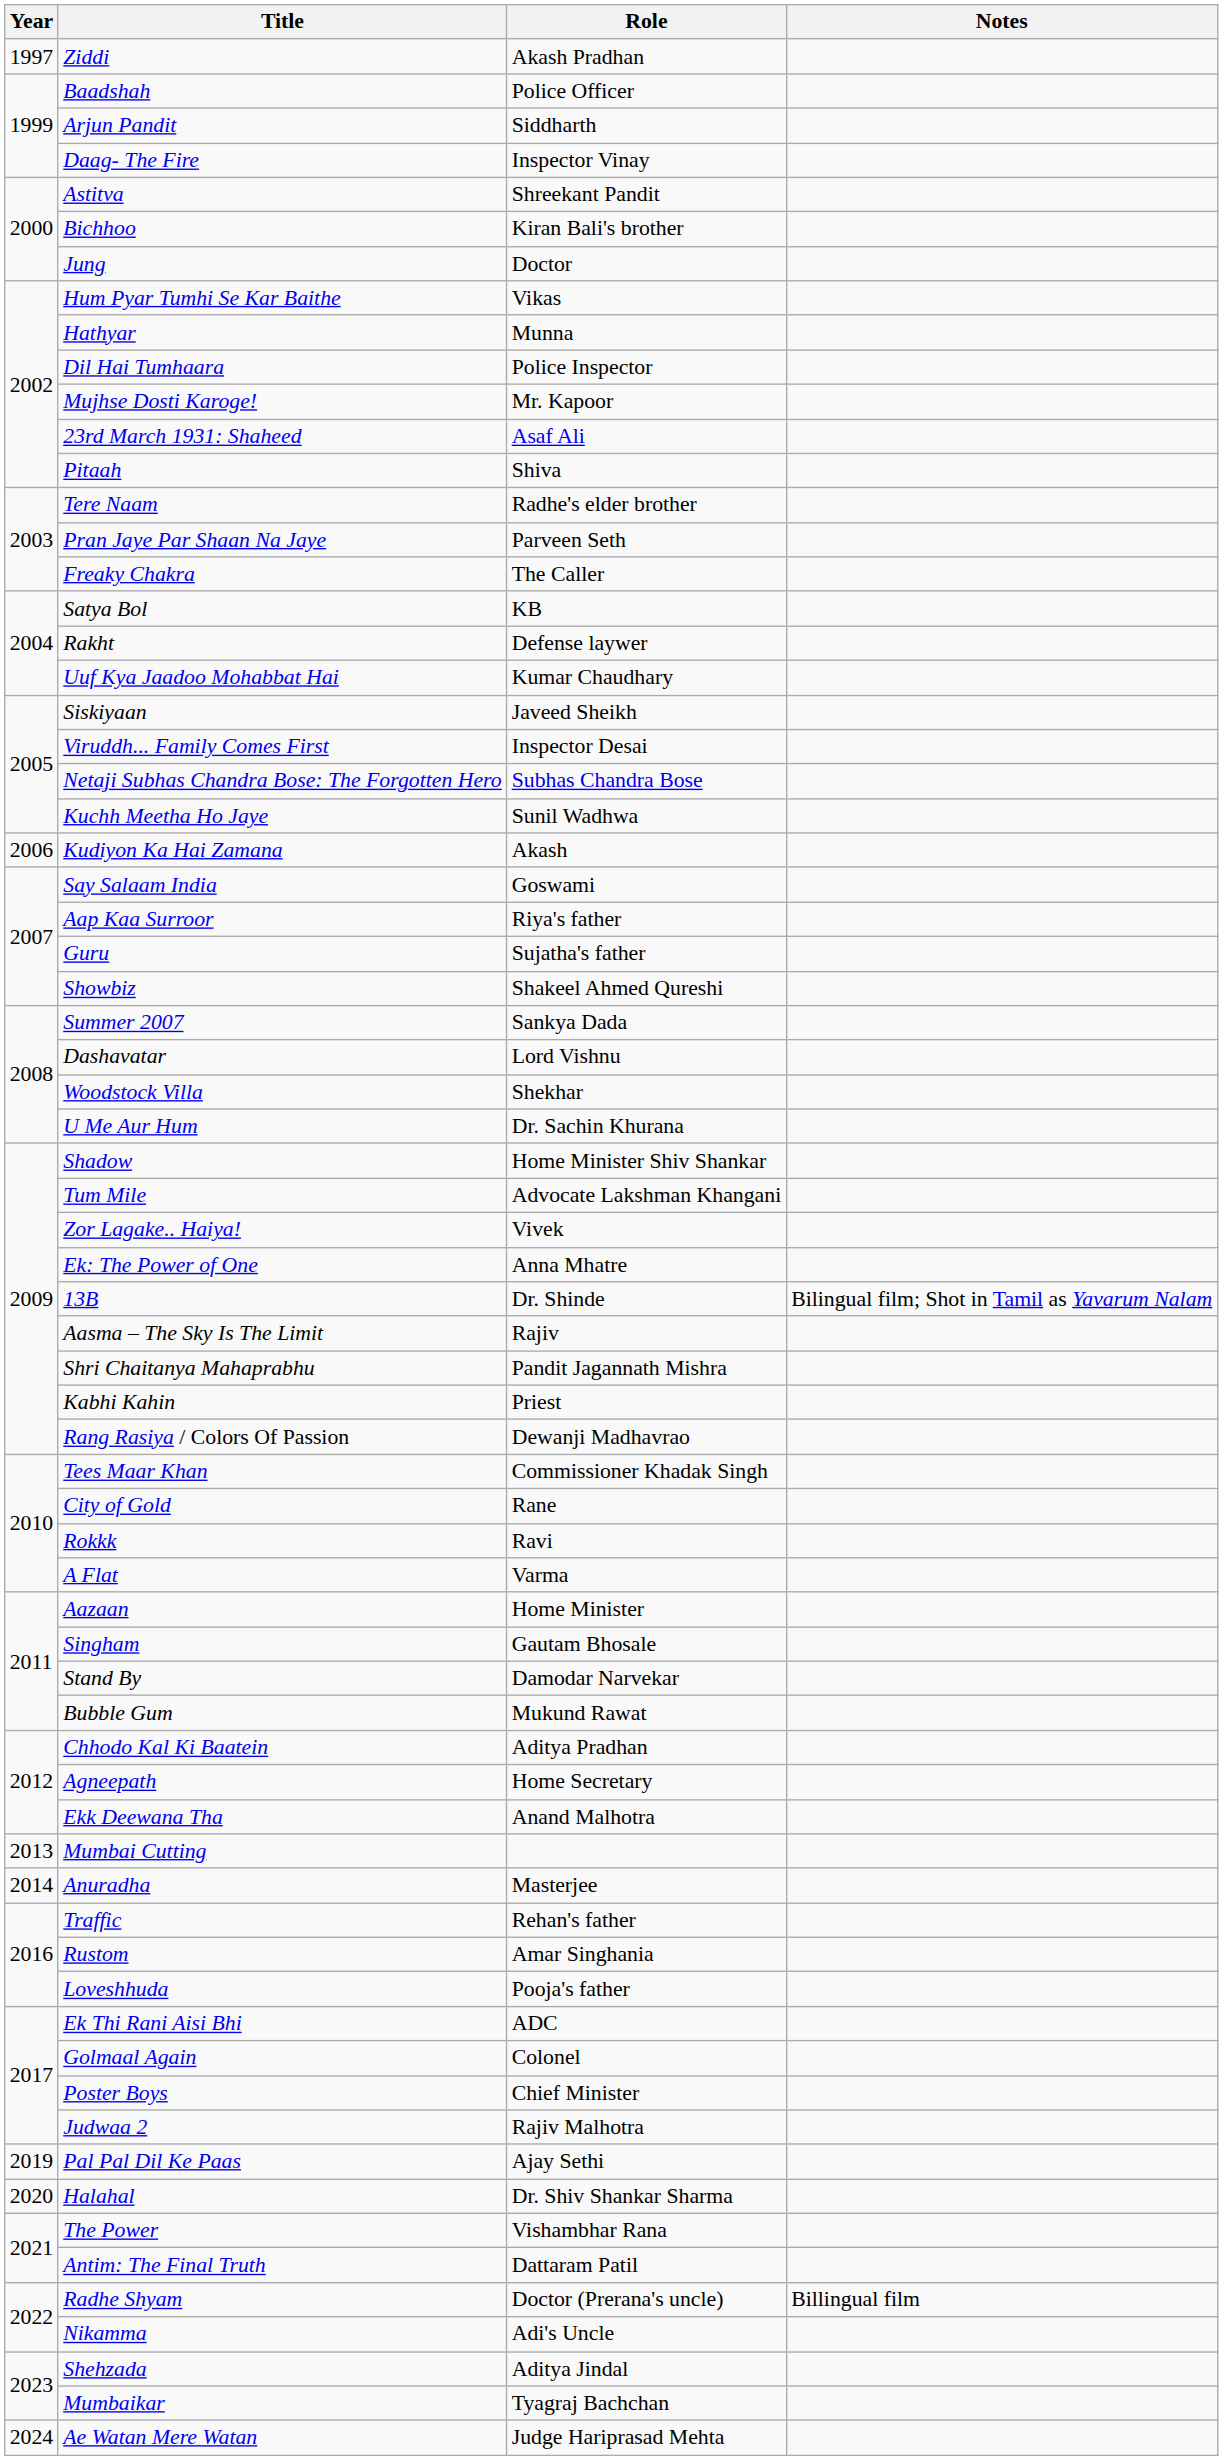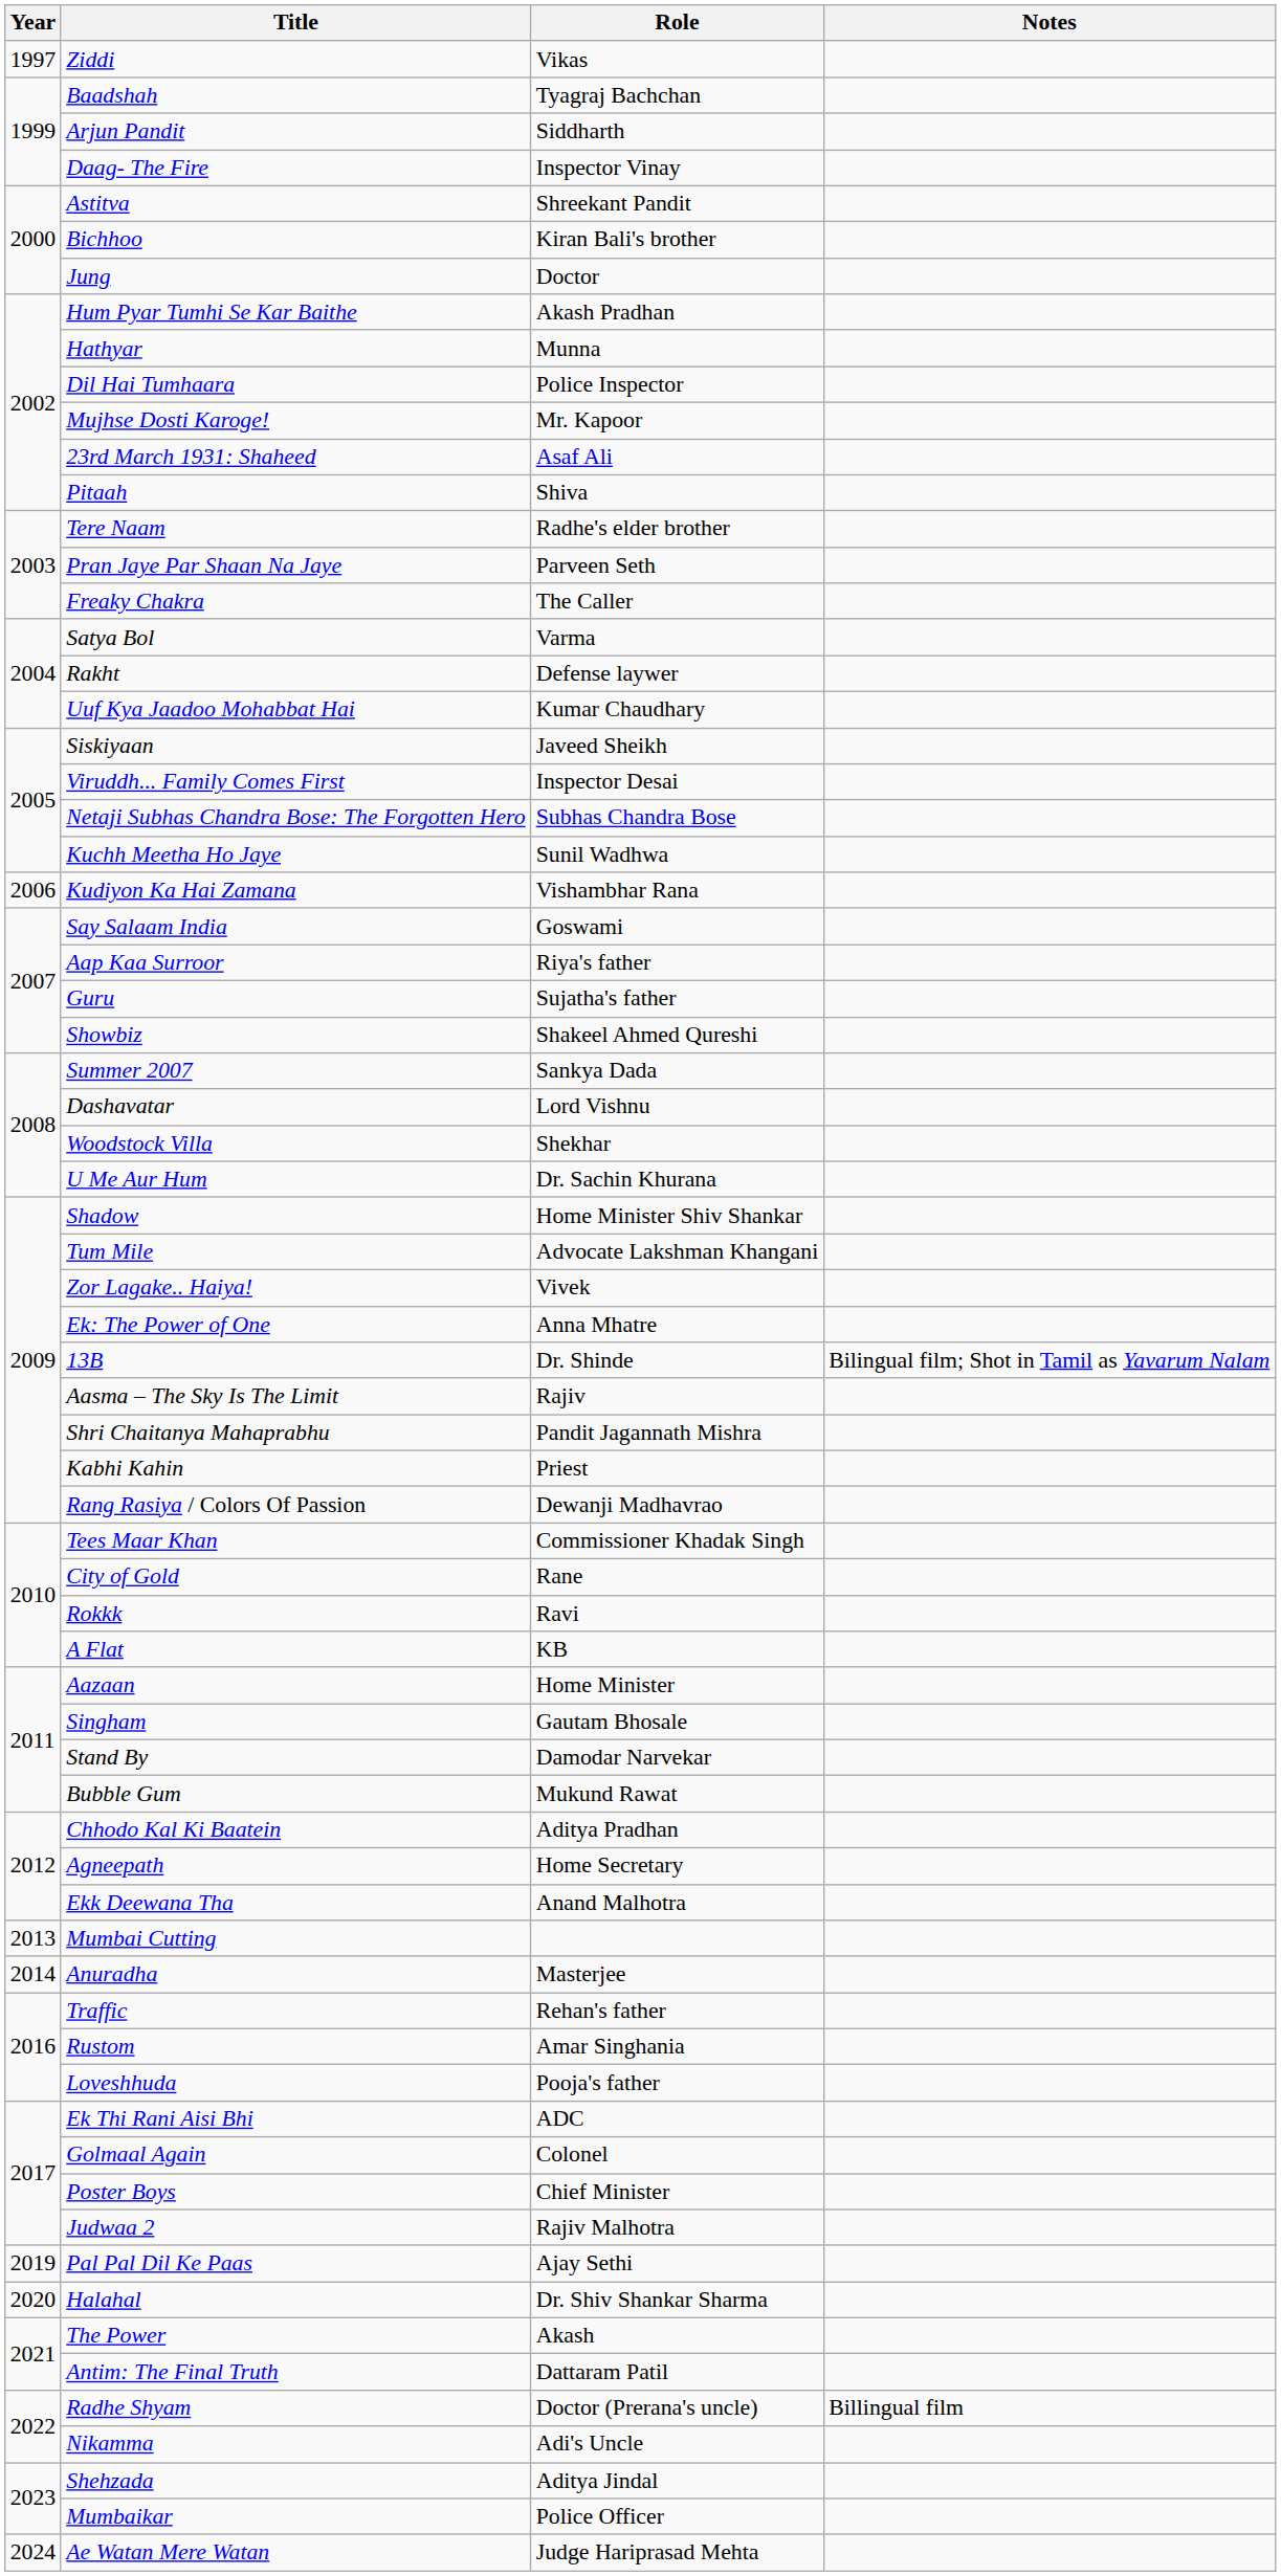 <table class="wikitable plainrowheaders sortable" style="margin-right: 0;">
 <tr>
 <th>Year</th>
 <th>Title</th>
 <th>Role</th>
 <th>Notes</th>
 </tr>
 <tr>
 <td>1997</td>
 <td><em><a href='#'>Ziddi</a></em></td>
-<td>Akash Pradhan</td>
+<td>Vikas</td>
 <td></td>
 </tr>
 <tr>
 <td rowspan="3">1999</td>
 <td><em><a href='#'>Baadshah</a></em></td>
-<td>Police Officer</td>
+<td>Tyagraj Bachchan</td>
 <td></td>
 </tr>
 <tr>
 <td><em><a href='#'>Arjun Pandit</a></em></td>
 <td>Siddharth</td>
 <td></td>
 </tr>
 <tr>
 <td><em><a href='#'>Daag- The Fire</a></em></td>
 <td>Inspector Vinay</td>
 <td></td>
 </tr>
 <tr>
 <td rowspan="3">2000</td>
 <td><em><a href='#'>Astitva</a></em></td>
 <td>Shreekant Pandit</td>
 <td></td>
 </tr>
 <tr>
 <td><em><a href='#'>Bichhoo</a></em></td>
 <td>Kiran Bali's brother</td>
 <td></td>
 </tr>
 <tr>
 <td><em><a href='#'>Jung</a></em></td>
 <td>Doctor</td>
 <td></td>
 </tr>
 <tr>
 <td rowspan="6">2002</td>
 <td><em><a href='#'>Hum Pyar Tumhi Se Kar Baithe</a></em></td>
-<td>Vikas</td>
+<td>Akash Pradhan</td>
 <td></td>
 </tr>
 <tr>
 <td><em><a href='#'>Hathyar</a></em></td>
 <td>Munna</td>
 <td></td>
 </tr>
 <tr>
 <td><em><a href='#'>Dil Hai Tumhaara</a></em></td>
 <td>Police Inspector</td>
 <td></td>
 </tr>
 <tr>
 <td><em><a href='#'>Mujhse Dosti Karoge!</a></em></td>
 <td>Mr. Kapoor</td>
 <td></td>
 </tr>
 <tr>
 <td><em><a href='#'>23rd March 1931: Shaheed</a></em></td>
 <td><a href='#'>Asaf Ali</a></td>
 <td></td>
 </tr>
 <tr>
 <td><em><a href='#'>Pitaah</a></em></td>
 <td>Shiva</td>
 <td></td>
 </tr>
 <tr>
 <td rowspan="3">2003</td>
 <td><em><a href='#'>Tere Naam</a></em></td>
 <td>Radhe's elder brother</td>
 <td></td>
 </tr>
 <tr>
 <td><em><a href='#'>Pran Jaye Par Shaan Na Jaye</a></em></td>
 <td>Parveen Seth</td>
 <td></td>
 </tr>
 <tr>
 <td><em><a href='#'>Freaky Chakra</a></em></td>
 <td>The Caller</td>
 <td></td>
 </tr>
 <tr>
 <td rowspan="3">2004</td>
 <td><em>Satya Bol</em></td>
-<td>KB</td>
+<td>Varma</td>
 <td></td>
 </tr>
 <tr>
 <td><em>Rakht</em></td>
 <td>Defense laywer</td>
 <td></td>
 </tr>
 <tr>
 <td><em><a href='#'>Uuf Kya Jaadoo Mohabbat Hai</a></em></td>
 <td>Kumar Chaudhary</td>
 <td></td>
 </tr>
 <tr>
 <td rowspan="4">2005</td>
 <td><em>Siskiyaan</em></td>
 <td>Javeed Sheikh</td>
 <td></td>
 </tr>
 <tr>
 <td><em><a href='#'>Viruddh... Family Comes First</a></em></td>
 <td>Inspector Desai</td>
 <td></td>
 </tr>
 <tr>
 <td><em><a href='#'>Netaji Subhas Chandra Bose: The Forgotten Hero</a></em></td>
 <td><a href='#'>Subhas Chandra Bose</a></td>
 <td></td>
 </tr>
 <tr>
 <td><em><a href='#'>Kuchh Meetha Ho Jaye</a></em></td>
 <td>Sunil Wadhwa</td>
 <td></td>
 </tr>
 <tr>
 <td>2006</td>
 <td><em><a href='#'>Kudiyon Ka Hai Zamana</a></em></td>
-<td>Akash</td>
+<td>Vishambhar Rana</td>
 <td></td>
 </tr>
 <tr>
 <td rowspan="4">2007</td>
 <td><em><a href='#'>Say Salaam India</a></em></td>
 <td>Goswami</td>
 <td></td>
 </tr>
 <tr>
 <td><em><a href='#'>Aap Kaa Surroor</a></em></td>
 <td>Riya's father</td>
 <td></td>
 </tr>
 <tr>
 <td><em><a href='#'>Guru</a></em></td>
 <td>Sujatha's father</td>
 <td></td>
 </tr>
 <tr>
 <td><em><a href='#'>Showbiz</a></em></td>
 <td>Shakeel Ahmed Qureshi</td>
 <td></td>
 </tr>
 <tr>
 <td rowspan="4">2008</td>
 <td><em><a href='#'>Summer 2007</a></em></td>
 <td>Sankya Dada</td>
 <td></td>
 </tr>
 <tr>
 <td><em>Dashavatar</em></td>
 <td>Lord Vishnu</td>
 <td></td>
 </tr>
 <tr>
 <td><em><a href='#'>Woodstock Villa</a></em></td>
 <td>Shekhar</td>
 <td></td>
 </tr>
 <tr>
 <td><em><a href='#'>U Me Aur Hum</a></em></td>
 <td>Dr. Sachin Khurana</td>
 <td></td>
 </tr>
 <tr>
 <td rowspan="9">2009</td>
 <td><em><a href='#'>Shadow</a></em></td>
 <td>Home Minister Shiv Shankar</td>
 <td></td>
 </tr>
 <tr>
 <td><em><a href='#'>Tum Mile</a></em></td>
 <td>Advocate Lakshman Khangani</td>
 <td></td>
 </tr>
 <tr>
 <td><em><a href='#'>Zor Lagake.. Haiya!</a></em></td>
 <td>Vivek</td>
 <td></td>
 </tr>
 <tr>
 <td><em><a href='#'>Ek: The Power of One</a></em></td>
 <td>Anna Mhatre</td>
 <td></td>
 </tr>
 <tr>
 <td><em><a href='#'>13B</a></em></td>
 <td>Dr. Shinde</td>
 <td>Bilingual film; Shot in <a href='#'>Tamil</a> as <em><a href='#'>Yavarum Nalam</a></em></td>
 </tr>
 <tr>
 <td><em>Aasma – The Sky Is The Limit</em></td>
 <td>Rajiv</td>
 <td></td>
 </tr>
 <tr>
 <td><em>Shri Chaitanya Mahaprabhu</em></td>
 <td>Pandit Jagannath Mishra</td>
 <td></td>
 </tr>
 <tr>
 <td><em>Kabhi Kahin</em></td>
 <td>Priest</td>
 <td></td>
 </tr>
 <tr>
 <td><em><a href='#'>Rang Rasiya</a></em> / Colors Of Passion</td>
 <td>Dewanji Madhavrao</td>
 <td></td>
 </tr>
 <tr>
 <td rowspan="4">2010</td>
 <td><em><a href='#'>Tees Maar Khan</a></em></td>
 <td>Commissioner Khadak Singh</td>
 <td></td>
 </tr>
 <tr>
 <td><em><a href='#'>City of Gold</a></em></td>
 <td>Rane</td>
 <td></td>
 </tr>
 <tr>
 <td><em><a href='#'>Rokkk</a></em></td>
 <td>Ravi</td>
 <td></td>
 </tr>
 <tr>
 <td><em><a href='#'>A Flat</a></em></td>
-<td>Varma</td>
+<td>KB</td>
 <td></td>
 </tr>
 <tr>
 <td rowspan="4">2011</td>
 <td><em><a href='#'>Aazaan</a></em></td>
 <td>Home Minister</td>
 <td></td>
 </tr>
 <tr>
 <td><em><a href='#'>Singham</a></em></td>
 <td>Gautam Bhosale</td>
 <td></td>
 </tr>
 <tr>
 <td><em>Stand By</em></td>
 <td>Damodar Narvekar</td>
 <td></td>
 </tr>
 <tr>
 <td><em>Bubble Gum</em></td>
 <td>Mukund Rawat</td>
 <td></td>
 </tr>
 <tr>
 <td rowspan="3">2012</td>
 <td><em><a href='#'>Chhodo Kal Ki Baatein</a></em></td>
 <td>Aditya Pradhan</td>
 <td></td>
 </tr>
 <tr>
 <td><em><a href='#'>Agneepath</a></em></td>
 <td>Home Secretary</td>
 <td></td>
 </tr>
 <tr>
 <td><em><a href='#'>Ekk Deewana Tha</a></em></td>
 <td>Anand Malhotra</td>
 <td></td>
 </tr>
 <tr>
 <td>2013</td>
 <td><em><a href='#'>Mumbai Cutting</a></em></td>
 <td></td>
 <td></td>
 </tr>
 <tr>
 <td>2014</td>
 <td><em><a href='#'>Anuradha</a></em></td>
 <td>Masterjee</td>
 <td></td>
 </tr>
 <tr>
 <td rowspan="3">2016</td>
 <td><em><a href='#'>Traffic</a></em></td>
 <td>Rehan's father</td>
 <td></td>
 </tr>
 <tr>
 <td><em><a href='#'>Rustom</a></em></td>
 <td>Amar Singhania</td>
 <td></td>
 </tr>
 <tr>
 <td><em><a href='#'>Loveshhuda</a></em></td>
 <td>Pooja's father</td>
 <td></td>
 </tr>
 <tr>
 <td rowspan="4">2017</td>
 <td><em><a href='#'>Ek Thi Rani Aisi Bhi</a></em></td>
 <td>ADC</td>
 <td></td>
 </tr>
 <tr>
 <td><em><a href='#'>Golmaal Again</a></em></td>
 <td>Colonel</td>
 <td></td>
 </tr>
 <tr>
 <td><em><a href='#'>Poster Boys</a></em></td>
 <td>Chief Minister</td>
 <td></td>
 </tr>
 <tr>
 <td><em><a href='#'>Judwaa 2</a></em></td>
 <td>Rajiv Malhotra</td>
 <td></td>
 </tr>
 <tr>
 <td>2019</td>
 <td><em><a href='#'>Pal Pal Dil Ke Paas</a></em></td>
 <td>Ajay Sethi</td>
 <td></td>
 </tr>
 <tr>
 <td>2020</td>
 <td><em><a href='#'>Halahal</a></em></td>
 <td>Dr. Shiv Shankar Sharma</td>
 <td></td>
 </tr>
 <tr>
 <td rowspan="2">2021</td>
 <td><em><a href='#'>The Power</a></em></td>
-<td>Vishambhar Rana</td>
+<td>Akash</td>
 <td></td>
 </tr>
 <tr>
 <td><em><a href='#'>Antim: The Final Truth</a></em></td>
 <td>Dattaram Patil</td>
 <td></td>
 </tr>
 <tr>
 <td rowspan="2">2022</td>
 <td><em><a href='#'>Radhe Shyam</a></em></td>
 <td>Doctor (Prerana's uncle)</td>
 <td>Billingual film</td>
 </tr>
 <tr>
 <td><em><a href='#'>Nikamma</a></em></td>
 <td>Adi's Uncle</td>
 <td></td>
 </tr>
 <tr>
 <td rowspan="2">2023</td>
 <td><em><a href='#'>Shehzada</a></em></td>
 <td>Aditya Jindal</td>
 <td></td>
 </tr>
 <tr>
 <td><em><a href='#'>Mumbaikar</a></em></td>
-<td>Tyagraj Bachchan</td>
+<td>Police Officer</td>
 <td></td>
 </tr>
 <tr>
 <td>2024</td>
 <td><em><a href='#'>Ae Watan Mere Watan</a></em></td>
 <td>Judge Hariprasad Mehta</td>
 <td></td>
 </tr>
 </table>
